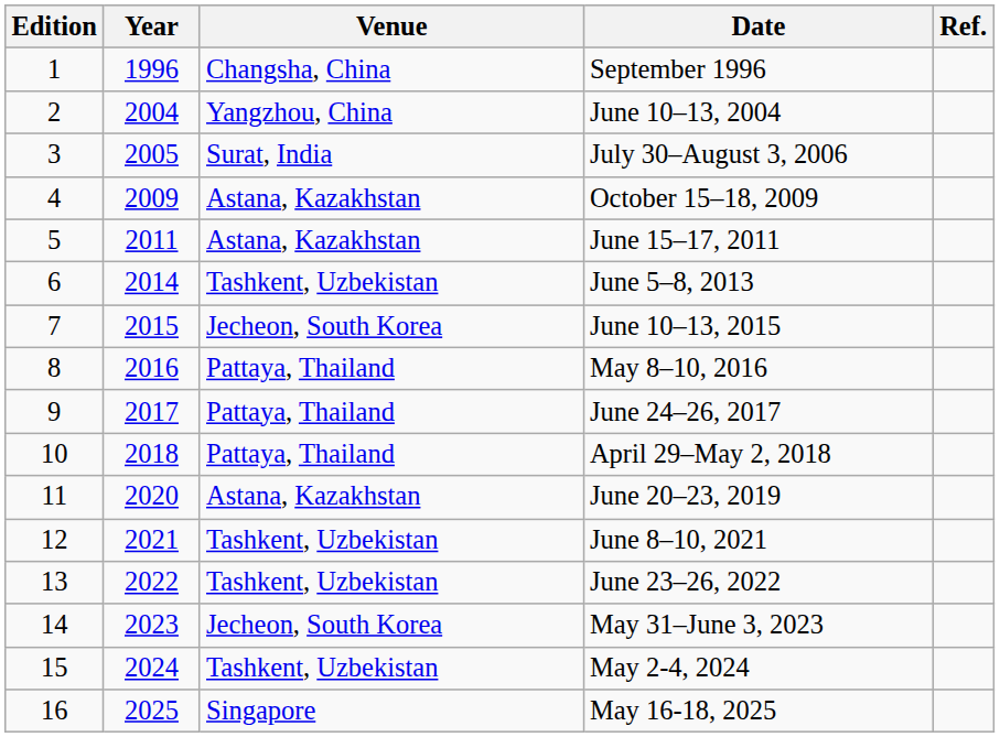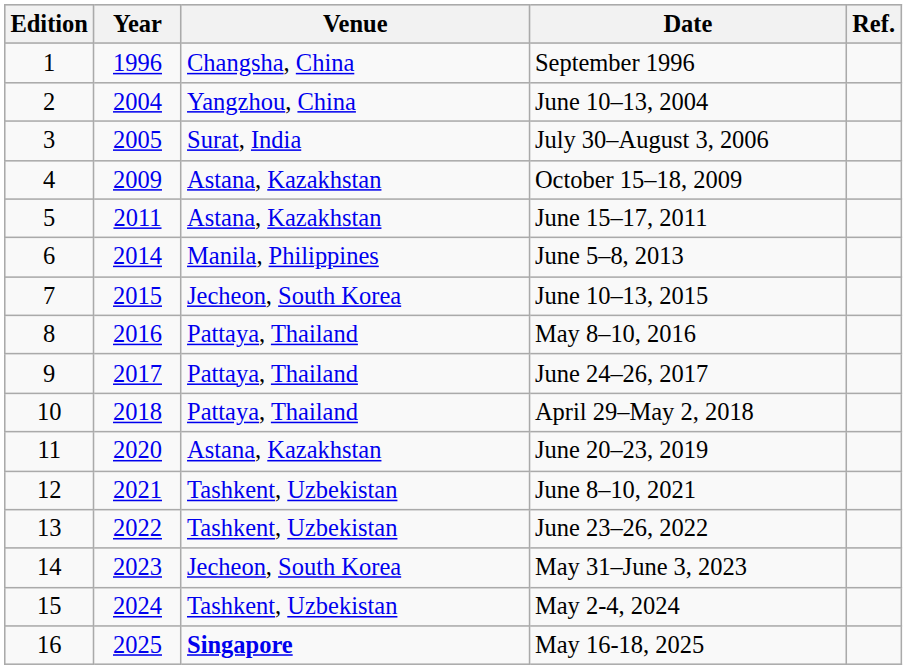 <table class="wikitable" style="text-align:center;">
 <tr bgcolor="cccccc">
 <th width=30>Edition</th>
 <th width=50>Year</th>
 <th width=220>Venue</th>
 <th width=200>Date</th>
 <th>Ref.</th>
 </tr>
 <tr>
 <td>1</td>
 <td><a href='#'>1996</a></td>
 <td align=left> <a href='#'>Changsha</a>, <a href='#'>China</a></td>
 <td align=left>September 1996</td>
 <td></td>
 </tr>
 <tr>
 <td>2</td>
 <td><a href='#'>2004</a></td>
 <td align=left> <a href='#'>Yangzhou</a>, <a href='#'>China</a></td>
 <td align=left>June 10–13, 2004</td>
 <td></td>
 </tr>
 <tr>
 <td>3</td>
 <td><a href='#'>2005</a></td>
 <td align=left> <a href='#'>Surat</a>, <a href='#'>India</a></td>
 <td align=left>July 30–August 3, 2006</td>
 <td></td>
 </tr>
 <tr>
 <td>4</td>
 <td><a href='#'>2009</a></td>
 <td align=left> <a href='#'>Astana</a>, <a href='#'>Kazakhstan</a></td>
 <td align=left>October 15–18, 2009</td>
 <td></td>
 </tr>
 <tr>
 <td>5</td>
 <td><a href='#'>2011</a></td>
 <td align=left> <a href='#'>Astana</a>, <a href='#'>Kazakhstan</a></td>
 <td align=left>June 15–17, 2011</td>
 <td></td>
 </tr>
 <tr>
 <td>6</td>
 <td><a href='#'>2014</a></td>
-<td align=left> <a href='#'>Tashkent</a>, <a href='#'>Uzbekistan</a></td>
+<td align=left> <a href='#'>Manila</a>, <a href='#'>Philippines</a></td>
 <td align=left>June 5–8, 2013</td>
 <td></td>
 </tr>
 <tr>
 <td>7</td>
 <td><a href='#'>2015</a></td>
 <td align=left> <a href='#'>Jecheon</a>, <a href='#'>South Korea</a></td>
 <td align=left>June 10–13, 2015</td>
 <td></td>
 </tr>
 <tr>
 <td>8</td>
 <td><a href='#'>2016</a></td>
 <td align=left> <a href='#'>Pattaya</a>, <a href='#'>Thailand</a></td>
 <td align=left>May 8–10, 2016</td>
 <td></td>
 </tr>
 <tr>
 <td>9</td>
 <td><a href='#'>2017</a></td>
 <td align=left> <a href='#'>Pattaya</a>, <a href='#'>Thailand</a></td>
 <td align=left>June 24–26, 2017</td>
 <td></td>
 </tr>
 <tr>
 <td>10</td>
 <td><a href='#'>2018</a></td>
 <td align=left> <a href='#'>Pattaya</a>, <a href='#'>Thailand</a></td>
 <td align=left>April 29–May 2, 2018</td>
 <td></td>
 </tr>
 <tr>
 <td>11</td>
 <td><a href='#'>2020</a></td>
 <td align=left> <a href='#'>Astana</a>, <a href='#'>Kazakhstan</a></td>
 <td align=left>June 20–23, 2019</td>
 <td></td>
 </tr>
 <tr>
 <td>12</td>
 <td><a href='#'>2021</a></td>
 <td align=left> <a href='#'>Tashkent</a>, <a href='#'>Uzbekistan</a></td>
 <td align=left>June 8–10, 2021</td>
 <td></td>
 </tr>
 <tr>
 <td>13</td>
 <td><a href='#'>2022</a></td>
 <td align=left> <a href='#'>Tashkent</a>, <a href='#'>Uzbekistan</a></td>
 <td align=left>June 23–26, 2022</td>
 <td></td>
 </tr>
 <tr>
 <td>14</td>
 <td><a href='#'>2023</a></td>
 <td align=left> <a href='#'>Jecheon</a>, <a href='#'>South Korea</a></td>
 <td align=left>May 31–June 3, 2023</td>
 <td></td>
 </tr>
 <tr>
 <td>15</td>
 <td><a href='#'>2024</a></td>
 <td align=left> <a href='#'>Tashkent</a>, <a href='#'>Uzbekistan</a></td>
 <td align=left>May 2-4, 2024</td>
 <td></td>
 </tr>
 <tr>
 <td>16</td>
 <td><a href='#'>2025</a></td>
-<td align=left> <a href='#'>Singapore</a></td>
+<td align=left><strong> <a href='#'>Singapore</a></strong></td>
 <td align=left>May 16-18, 2025</td>
 <td></td>
 </tr>
 </table>
